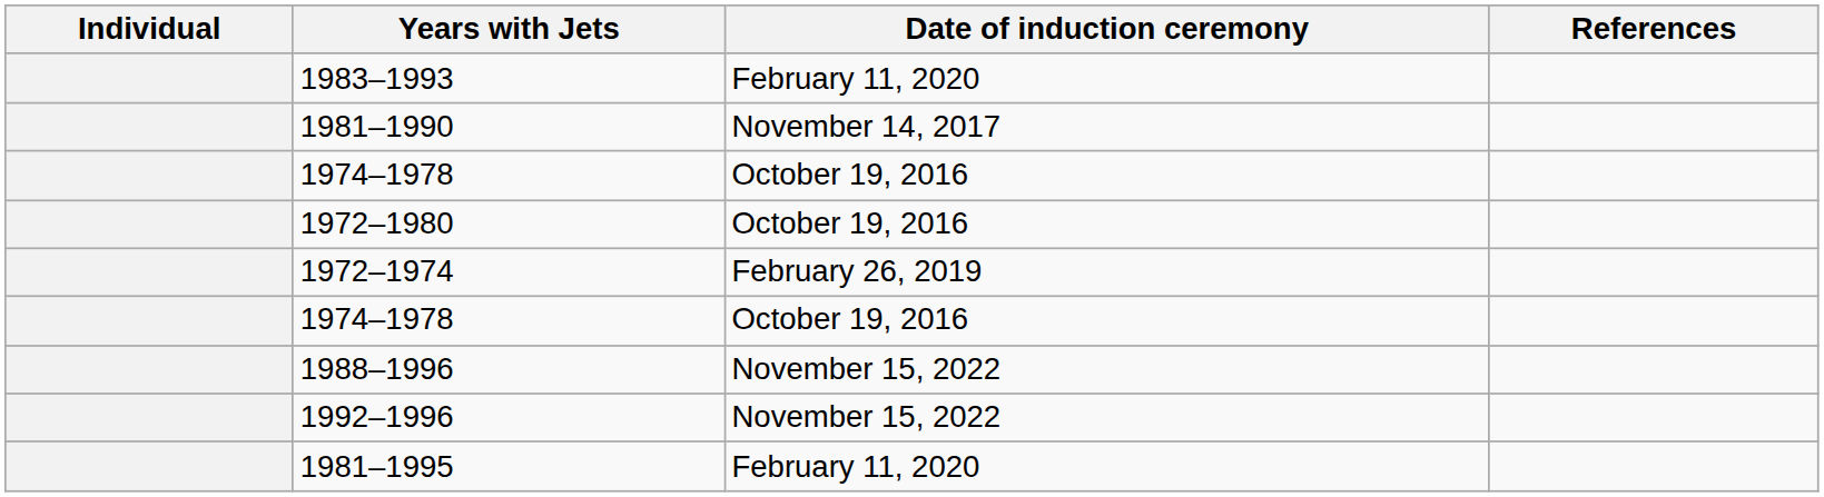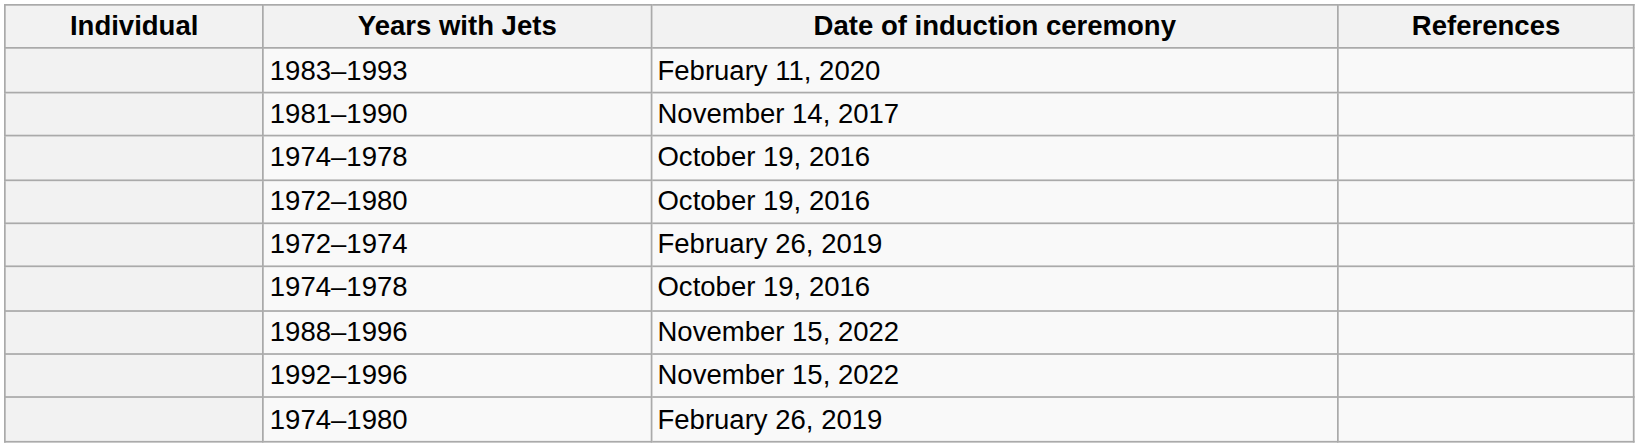 <table class="wikitable sortable" width="75%">
 <tr>
 <th scope="col">Individual</th>
 <th scope="col">Years with Jets</th>
 <th scope="col">Date of induction ceremony</th>
 <th scope="col" class="unsortable">References</th>
 </tr>
 <tr>
 <th scope="row"></th>
 <td>1983–1993</td>
 <td>February 11, 2020</td>
 <td></td>
 </tr>
 <tr>
 <th scope="row"></th>
 <td>1981–1990</td>
 <td>November 14, 2017</td>
 <td></td>
 </tr>
 <tr>
 <th scope="row"></th>
 <td>1974–1978</td>
 <td>October 19, 2016</td>
 <td></td>
 </tr>
 <tr>
 <th scope="row"></th>
 <td>1972–1980</td>
 <td>October 19, 2016</td>
 <td></td>
 </tr>
 <tr>
 <th scope="row"></th>
 <td>1972–1974</td>
 <td>February 26, 2019</td>
 <td></td>
 </tr>
 <tr>
 <th scope="row"></th>
 <td>1974–1978</td>
 <td>October 19, 2016</td>
 <td></td>
 </tr>
 <tr>
 <th scope="row"></th>
 <td>1988–1996</td>
 <td>November 15, 2022</td>
 <td></td>
 </tr>
 <tr>
 <th scope="row"></th>
 <td>1992–1996</td>
 <td>November 15, 2022</td>
 <td></td>
 </tr>
 <tr>
 <th scope="row"></th>
-<td>1981–1995</td>
-<td>February 11, 2020</td>
+<td>1974–1980</td>
+<td>February 26, 2019</td>
 <td></td>
 </tr>
 </table>
